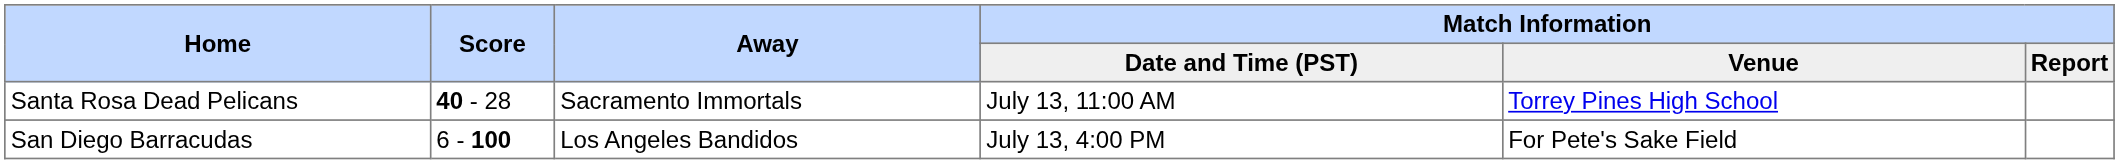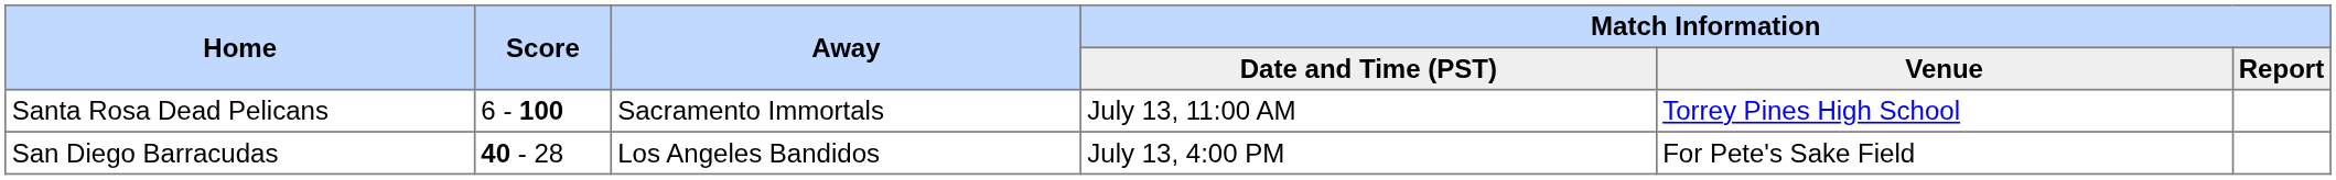 <table border="1" cellpadding="3" cellspacing="0" style="border-collapse:collapse; font-size:90%; width:100%">
 <tr style="background:#c1d8ff;">
 <th rowspan="2" style="width:21%;">Home</th>
 <th rowspan="2" style="width:6%;">Score</th>
 <th rowspan="2" style="width:21%;">Away</th>
 <th colspan="3">Match Information</th>
 </tr>
 <tr style="background:#efefef;">
 <th width="26%">Date and Time (PST)</th>
 <th width="26%">Venue</th>
 <td><strong>Report</strong></td>
 </tr>
 <tr>
 <td> Santa Rosa Dead Pelicans</td>
-<td><strong>40</strong> - 28</td>
+<td>6 - <strong>100</strong></td>
 <td><strong></strong> Sacramento Immortals</td>
 <td>July 13, 11:00 AM</td>
 <td><a href='#'>Torrey Pines High School</a></td>
 <td></td>
 </tr>
 <tr>
 <td><strong></strong> San Diego Barracudas</td>
-<td>6 - <strong>100</strong></td>
+<td><strong>40</strong> - 28</td>
 <td> Los Angeles Bandidos</td>
 <td>July 13, 4:00 PM</td>
 <td>For Pete's Sake Field</td>
 <td></td>
 </tr>
 </table>
